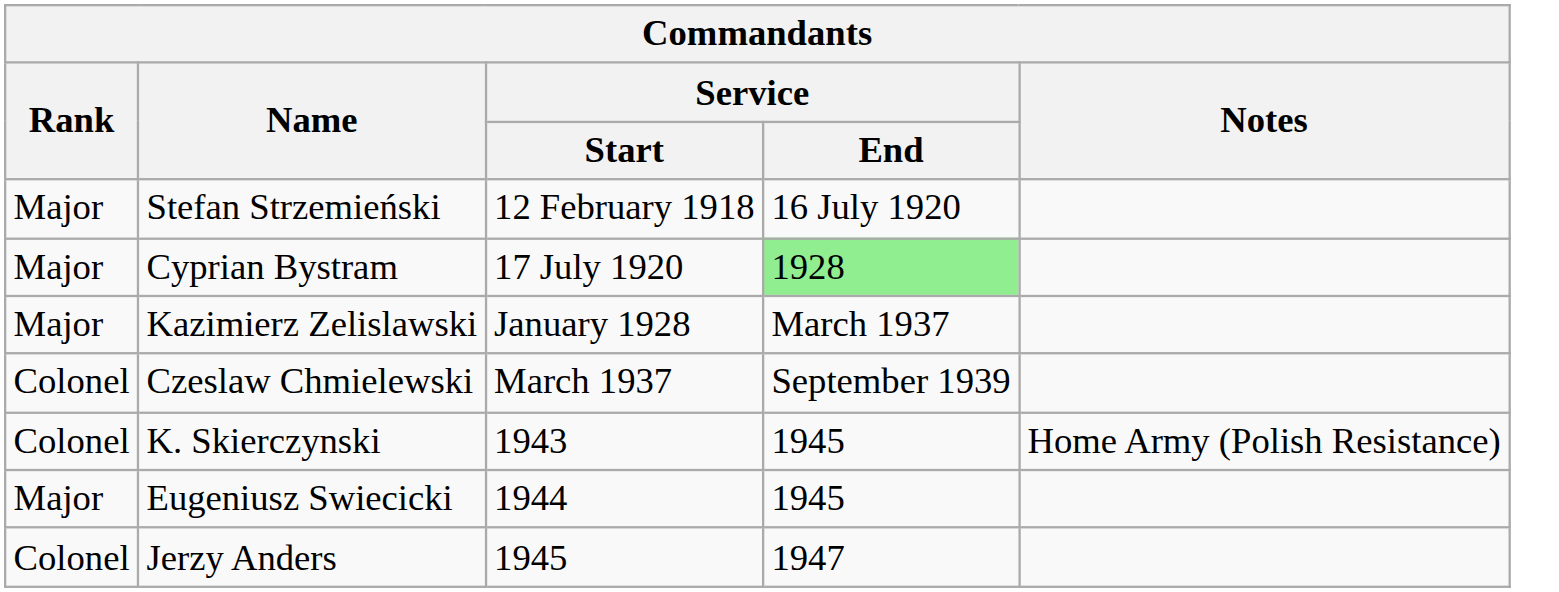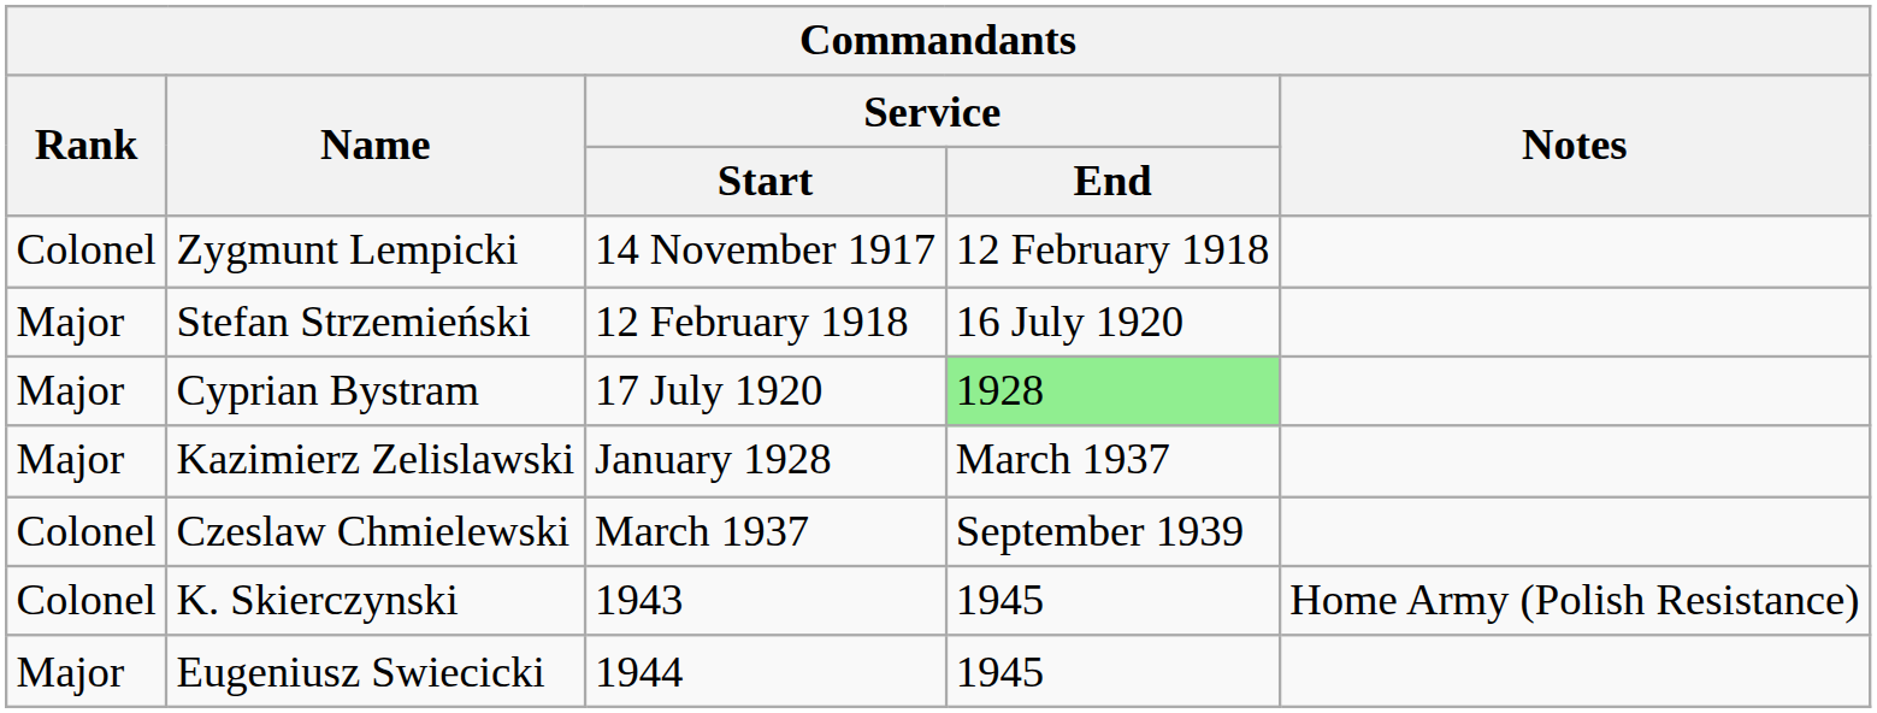 <table class="wikitable">
 <tr>
 <th colspan="5">Commandants</th>
 </tr>
 <tr>
 <th rowspan="2">Rank</th>
 <th rowspan="2">Name</th>
 <th colspan="2">Service</th>
 <th rowspan="2">Notes</th>
 </tr>
 <tr>
 <th>Start</th>
 <th>End</th>
+</tr>
+<tr>
+<td>Colonel</td>
+<td>Zygmunt Lempicki</td>
+<td>14 November 1917</td>
+<td>12 February 1918</td>
+<td></td>
 </tr>
 <tr>
 <td>Major</td>
 <td>Stefan Strzemieński</td>
 <td>12 February 1918</td>
 <td>16 July 1920</td>
 <td></td>
 </tr>
 <tr>
 <td>Major</td>
 <td>Cyprian Bystram</td>
 <td>17 July 1920</td>
 <td style="background: lightgreen;">1928</td>
 <td></td>
 </tr>
 <tr>
 <td>Major</td>
 <td>Kazimierz Zelislawski</td>
 <td>January 1928</td>
 <td>March 1937</td>
 <td></td>
 </tr>
 <tr>
 <td>Colonel</td>
 <td>Czeslaw Chmielewski</td>
 <td>March 1937</td>
 <td>September 1939</td>
 <td></td>
 </tr>
 <tr>
 <td>Colonel</td>
 <td>K. Skierczynski</td>
 <td>1943</td>
 <td>1945</td>
 <td>Home Army (Polish Resistance)</td>
 </tr>
 <tr>
 <td>Major</td>
 <td>Eugeniusz Swiecicki</td>
 <td>1944</td>
 <td>1945</td>
 <td></td>
 </tr>
-<tr>
-<td>Colonel</td>
-<td>Jerzy Anders</td>
-<td>1945</td>
-<td>1947</td>
-<td></td>
-</tr>
 </table>
